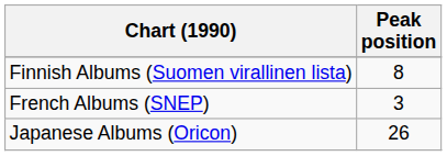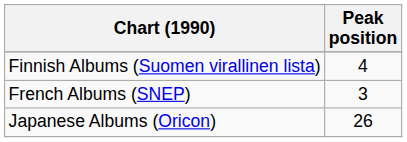 <table class="wikitable sortable">
 <tr>
 <th>Chart (1990)</th>
 <th>Peak<br>position</th>
 </tr>
 <tr>
 </tr>
 <tr>
 </tr>
 <tr>
 <td>Finnish Albums (<a href='#'>Suomen virallinen lista</a>)</td>
-<td align="center">8</td>
+<td align="center">4</td>
 </tr>
 <tr>
 <td>French Albums (<a href='#'>SNEP</a>)</td>
 <td align="center">3</td>
 </tr>
 <tr>
 <td>Japanese Albums (<a href='#'>Oricon</a>)</td>
 <td align="center">26</td>
 </tr>
 <tr>
 </tr>
 <tr>
 </tr>
 <tr>
 </tr>
 <tr>
 </tr>
 <tr>
 </tr>
 </table>
